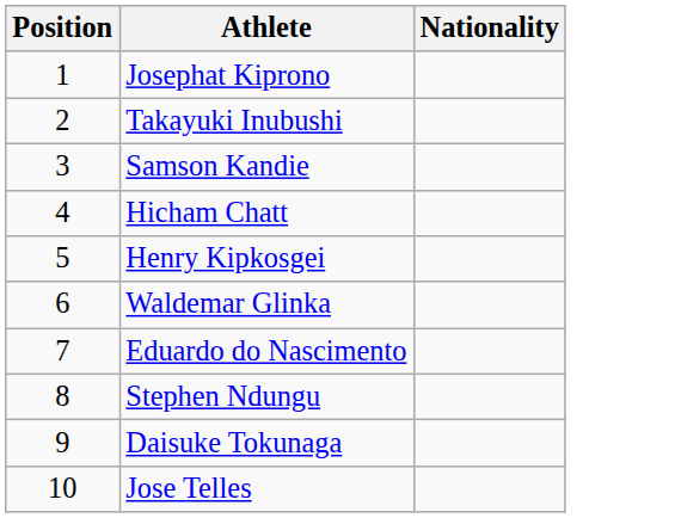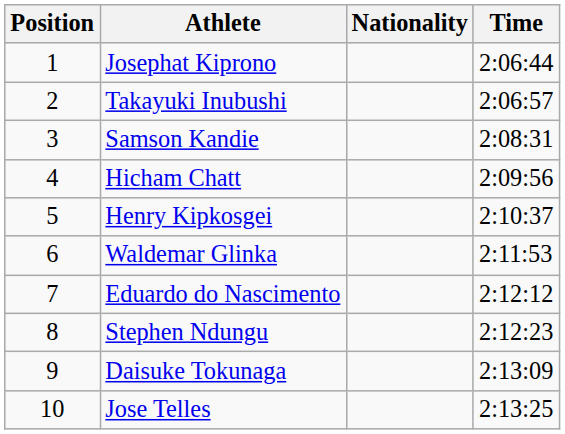 <table class="wikitable sortable">
 <tr>
 <th>Position</th>
 <th>Athlete</th>
 <th>Nationality</th>
+<th>Time</th>
 </tr>
 <tr>
 <td style="text-align:center">1</td>
 <td><a href='#'>Josephat Kiprono</a></td>
 <td></td>
+<td>2:06:44</td>
 </tr>
 <tr>
 <td style="text-align:center">2</td>
 <td><a href='#'>Takayuki Inubushi</a></td>
 <td></td>
+<td>2:06:57</td>
 </tr>
 <tr>
 <td style="text-align:center">3</td>
 <td><a href='#'>Samson Kandie</a></td>
 <td></td>
+<td>2:08:31</td>
 </tr>
 <tr>
 <td style="text-align:center">4</td>
 <td><a href='#'>Hicham Chatt</a></td>
 <td></td>
+<td>2:09:56</td>
 </tr>
 <tr>
 <td style="text-align:center">5</td>
 <td><a href='#'>Henry Kipkosgei</a></td>
 <td></td>
+<td>2:10:37</td>
 </tr>
 <tr>
 <td style="text-align:center">6</td>
 <td><a href='#'>Waldemar Glinka</a></td>
 <td></td>
+<td>2:11:53</td>
 </tr>
 <tr>
 <td style="text-align:center">7</td>
 <td><a href='#'>Eduardo do Nascimento</a></td>
 <td></td>
+<td>2:12:12</td>
 </tr>
 <tr>
 <td style="text-align:center">8</td>
 <td><a href='#'>Stephen Ndungu</a></td>
 <td></td>
+<td>2:12:23</td>
 </tr>
 <tr>
 <td style="text-align:center">9</td>
 <td><a href='#'>Daisuke Tokunaga</a></td>
 <td></td>
+<td>2:13:09</td>
 </tr>
 <tr>
 <td style="text-align:center">10</td>
 <td><a href='#'>Jose Telles</a></td>
 <td></td>
+<td>2:13:25</td>
 </tr>
 </table>
